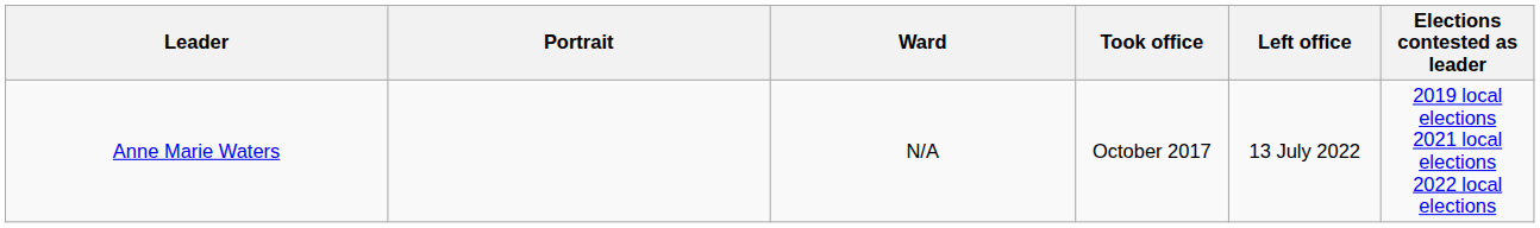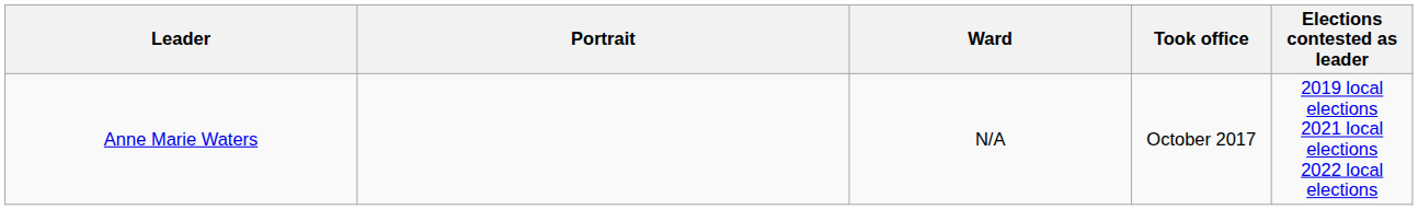 <table class="wikitable" style="text-align:center">
 <tr>
 <th style="width:25%;">Leader<br></th>
 <th width=60>Portrait</th>
 <th style="width:20%;">Ward</th>
 <th style="width:10%;">Took office</th>
-<th style="width:10%;">Left office</th>
 <th style="width:10%;">Elections contested as leader</th>
 </tr>
 <tr>
 <td><a href='#'>Anne Marie Waters</a><br></td>
 <td></td>
 <td>N/A</td>
 <td>October 2017</td>
-<td>13 July 2022</td>
 <td><a href='#'>2019 local elections</a><br><a href='#'>2021 local elections</a><br><a href='#'>2022 local elections</a></td>
 </tr>
 </table>
